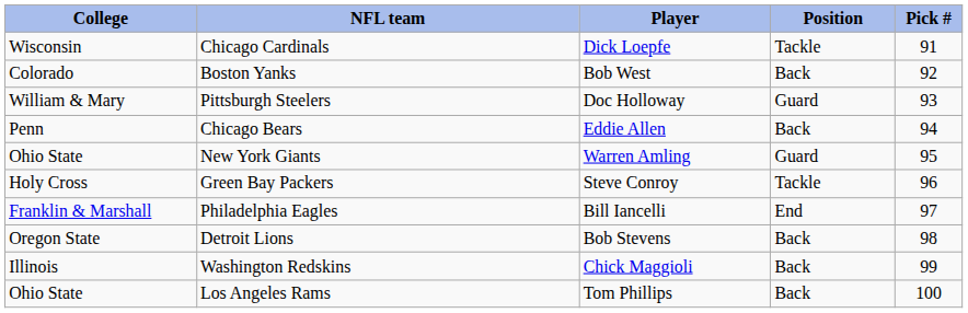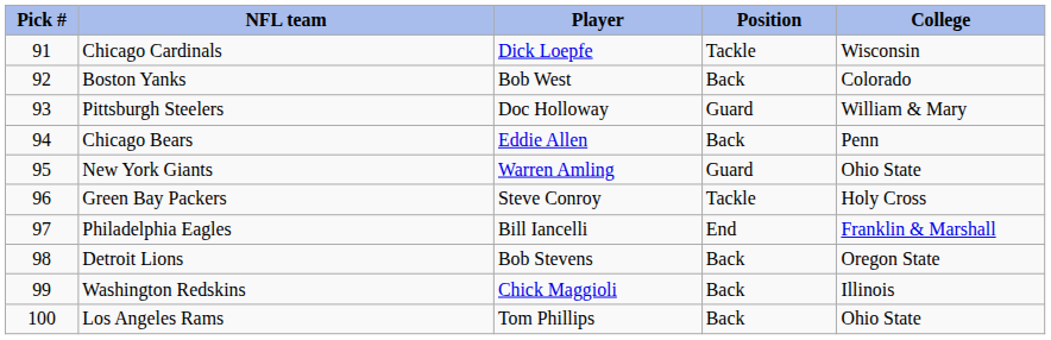 <table class="wikitable sortable sortable" style="width: 100%">
 <tr>
-<th style="background:#A8BDEC;">College</th>
+<th style="background:#A8BDEC;" width=7%>Pick #</th>
 <th width=40% style="background:#A8BDEC;">NFL team</th>
 <th width=20% style="background:#A8BDEC;">Player</th>
 <th width=13% style="background:#A8BDEC;">Position</th>
-<th style="background:#A8BDEC;" width=7%>Pick #</th>
+<th style="background:#A8BDEC;">College</th>
 </tr>
 <tr>
-<td>Wisconsin</td>
+<td align=center>91</td>
 <td>Chicago Cardinals</td>
 <td><a href='#'>Dick Loepfe</a></td>
 <td>Tackle</td>
-<td align=center>91</td>
+<td>Wisconsin</td>
 </tr>
 <tr>
-<td>Colorado</td>
+<td align=center>92</td>
 <td>Boston Yanks</td>
 <td>Bob West</td>
 <td>Back</td>
-<td align=center>92</td>
+<td>Colorado</td>
 </tr>
 <tr>
-<td>William & Mary</td>
+<td align=center>93</td>
 <td>Pittsburgh Steelers</td>
 <td>Doc Holloway</td>
 <td>Guard</td>
-<td align=center>93</td>
+<td>William & Mary</td>
 </tr>
 <tr>
-<td>Penn</td>
+<td align=center>94</td>
 <td>Chicago Bears</td>
 <td><a href='#'>Eddie Allen</a></td>
 <td>Back</td>
-<td align=center>94</td>
+<td>Penn</td>
 </tr>
 <tr>
-<td>Ohio State</td>
+<td align=center>95</td>
 <td>New York Giants</td>
 <td><a href='#'>Warren Amling</a></td>
 <td>Guard</td>
-<td align=center>95</td>
+<td>Ohio State</td>
 </tr>
 <tr>
-<td>Holy Cross</td>
+<td align=center>96</td>
 <td>Green Bay Packers</td>
 <td>Steve Conroy</td>
 <td>Tackle</td>
-<td align=center>96</td>
+<td>Holy Cross</td>
 </tr>
 <tr>
-<td><a href='#'>Franklin & Marshall</a></td>
+<td align=center>97</td>
 <td>Philadelphia Eagles</td>
 <td>Bill Iancelli</td>
 <td>End</td>
-<td align=center>97</td>
+<td><a href='#'>Franklin & Marshall</a></td>
 </tr>
 <tr>
-<td>Oregon State</td>
+<td align=center>98</td>
 <td>Detroit Lions</td>
 <td>Bob Stevens</td>
 <td>Back</td>
-<td align=center>98</td>
+<td>Oregon State</td>
 </tr>
 <tr>
-<td>Illinois</td>
+<td align=center>99</td>
 <td>Washington Redskins</td>
 <td><a href='#'>Chick Maggioli</a></td>
 <td>Back</td>
-<td align=center>99</td>
+<td>Illinois</td>
 </tr>
 <tr>
-<td>Ohio State</td>
+<td align=center>100</td>
 <td>Los Angeles Rams</td>
 <td>Tom Phillips</td>
 <td>Back</td>
-<td align=center>100</td>
+<td>Ohio State</td>
 </tr>
 </table>
